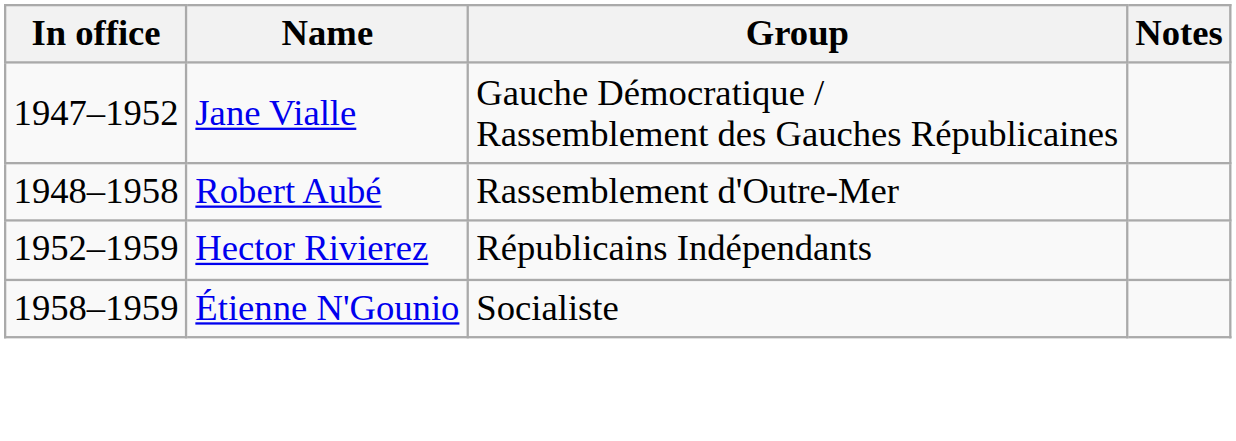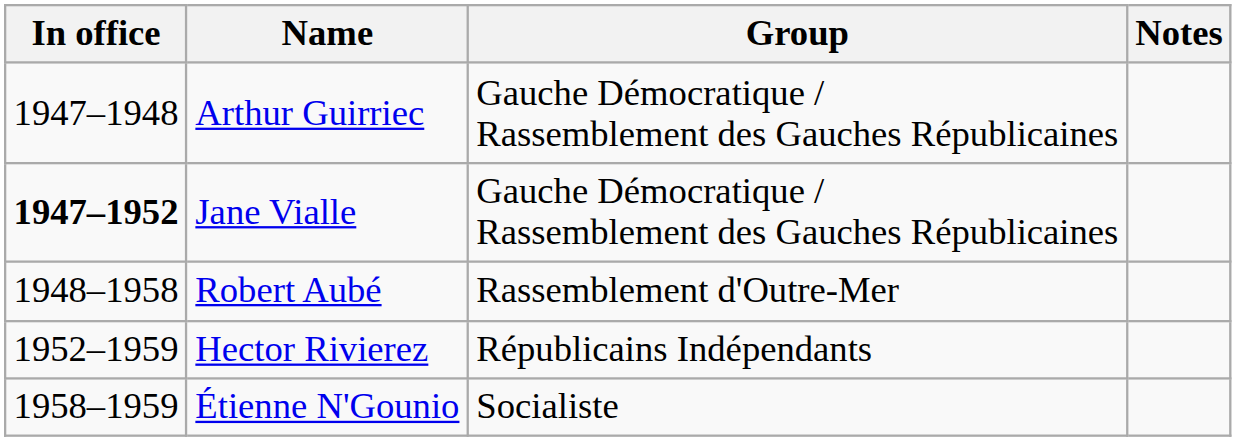 <table Class="wikitable sortable">
 <tr>
 <th>In office</th>
 <th>Name</th>
 <th>Group</th>
 <th>Notes</th>
 </tr>
 <tr>
-<td>1947–1952</td>
+<td>1947–1948</td>
+<td><a href='#'>Arthur Guirriec</a></td>
+<td>Gauche Démocratique /<br>Rassemblement des Gauches Républicaines</td>
+<td></td>
+</tr>
+<tr>
+<td><strong>1947–1952</strong></td>
 <td><a href='#'>Jane Vialle</a></td>
 <td>Gauche Démocratique /<br>Rassemblement des Gauches Républicaines</td>
 <td></td>
 </tr>
 <tr>
 <td>1948–1958</td>
 <td><a href='#'>Robert Aubé</a></td>
 <td>Rassemblement d'Outre-Mer</td>
 <td></td>
 </tr>
 <tr>
 <td>1952–1959</td>
 <td><a href='#'>Hector Rivierez</a></td>
 <td>Républicains Indépendants</td>
 <td></td>
 </tr>
 <tr>
 <td>1958–1959</td>
 <td><a href='#'>Étienne N'Gounio</a></td>
 <td>Socialiste</td>
 <td></td>
 </tr>
 </table>
